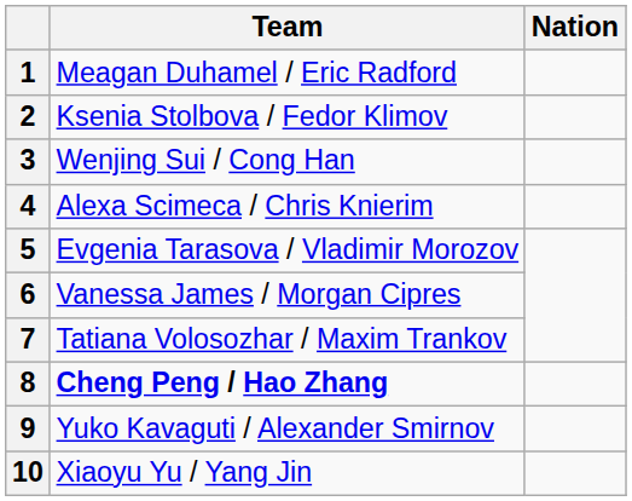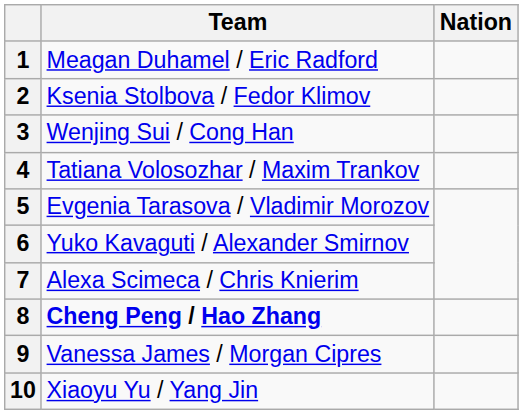 <table class="wikitable sortable" style="text-align:left">
 <tr>
 <th scope="col"></th>
 <th scope="col">Team</th>
 <th scope="col">Nation</th>
 </tr>
 <tr>
 <th scope="row">1</th>
 <td><a href='#'>Meagan Duhamel</a> / <a href='#'>Eric Radford</a></td>
 <td></td>
 </tr>
 <tr>
 <th scope="row">2</th>
 <td><a href='#'>Ksenia Stolbova</a> / <a href='#'>Fedor Klimov</a></td>
 <td></td>
 </tr>
 <tr>
 <th scope="row">3</th>
 <td><a href='#'>Wenjing Sui</a> / <a href='#'>Cong Han</a></td>
 <td></td>
 </tr>
 <tr>
 <th scope="row">4</th>
-<td><a href='#'>Alexa Scimeca</a> / <a href='#'>Chris Knierim</a></td>
+<td><a href='#'>Tatiana Volosozhar</a> / <a href='#'>Maxim Trankov</a></td>
 <td></td>
 </tr>
 <tr>
 <th scope="row">5</th>
 <td><a href='#'>Evgenia Tarasova</a> / <a href='#'>Vladimir Morozov</a></td>
 <td rowspan="3"></td>
 </tr>
 <tr>
 <th scope="row">6</th>
-<td><a href='#'>Vanessa James</a> / <a href='#'>Morgan Cipres</a></td>
+<td><a href='#'>Yuko Kavaguti</a> / <a href='#'>Alexander Smirnov</a></td>
 </tr>
 <tr>
 <th scope="row">7</th>
-<td><a href='#'>Tatiana Volosozhar</a> / <a href='#'>Maxim Trankov</a></td>
+<td><a href='#'>Alexa Scimeca</a> / <a href='#'>Chris Knierim</a></td>
 </tr>
 <tr>
 <th scope="row">8</th>
 <td><strong><a href='#'>Cheng Peng</a> / <a href='#'>Hao Zhang</a></strong></td>
 <td></td>
 </tr>
 <tr>
 <th scope="row">9</th>
-<td><a href='#'>Yuko Kavaguti</a> / <a href='#'>Alexander Smirnov</a></td>
+<td><a href='#'>Vanessa James</a> / <a href='#'>Morgan Cipres</a></td>
 <td></td>
 </tr>
 <tr>
 <th scope="row">10</th>
 <td><a href='#'>Xiaoyu Yu</a> / <a href='#'>Yang Jin</a></td>
 <td></td>
 </tr>
 </table>
